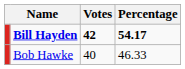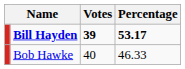 <table class="wikitable">
 <tr>
 <th colspan="2">Name</th>
 <th>Votes</th>
 <th>Percentage</th>
 </tr>
 <tr>
 <td style="background:#DC241F"></td>
 <td><strong><a href='#'>Bill Hayden</a></strong></td>
-<td><strong>42</strong></td>
-<td><strong>54.17</strong></td>
+<td><strong>39</strong></td>
+<td><strong>53.17</strong></td>
 </tr>
 <tr>
 <td style="background:#DC241F"></td>
 <td><a href='#'>Bob Hawke</a></td>
 <td>40</td>
 <td>46.33</td>
 </tr>
 </table>
